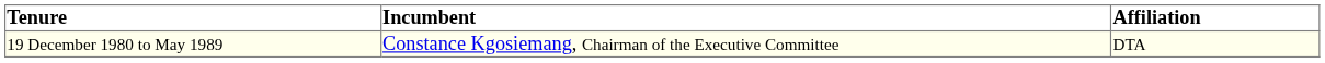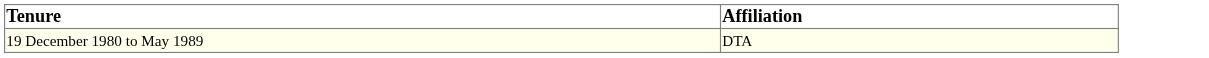 <table border=1 style="border-collapse: collapse">
 <tr align=left>
 <th width="18%">Tenure</th>
-<th width="35%">Incumbent</th>
 <th width="10%">Affiliation</th>
 </tr>
 <tr valign=top bgcolor="#ffffec">
 <td><small>19 December 1980 to May 1989</small></td>
-<td><a href='#'>Constance Kgosiemang</a>, <small>Chairman of the Executive Committee</small></td>
 <td><small>DTA</small></td>
 </tr>
 </table>
